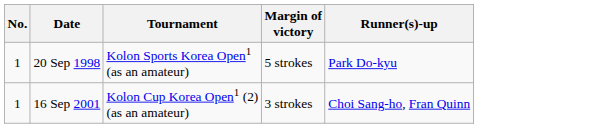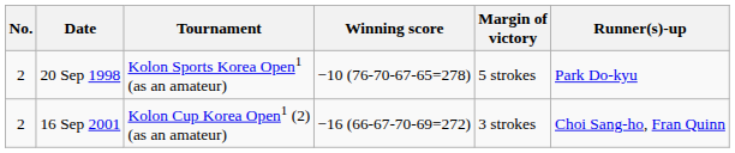 <table class="wikitable" style="font-size:95%;">
 <tr>
 <th>No.</th>
 <th>Date</th>
 <th>Tournament</th>
+<th>Winning score</th>
 <th>Margin of<br>victory</th>
 <th>Runner(s)-up</th>
 </tr>
 <tr>
-<td align=center>1</td>
+<td align=center>2</td>
 <td align=right>20 Sep <a href='#'>1998</a></td>
 <td><a href='#'>Kolon Sports Korea Open</a><sup>1</sup><br>(as an amateur)</td>
+<td>−10 (76-70-67-65=278)</td>
 <td>5 strokes</td>
 <td> <a href='#'>Park Do-kyu</a></td>
 </tr>
 <tr>
-<td align=center>1</td>
+<td align=center>2</td>
 <td align=right>16 Sep <a href='#'>2001</a></td>
 <td><a href='#'>Kolon Cup Korea Open</a><sup>1</sup> (2)<br>(as an amateur)</td>
+<td>−16 (66-67-70-69=272)</td>
 <td>3 strokes</td>
 <td> <a href='#'>Choi Sang-ho</a>,  <a href='#'>Fran Quinn</a></td>
 </tr>
 </table>
